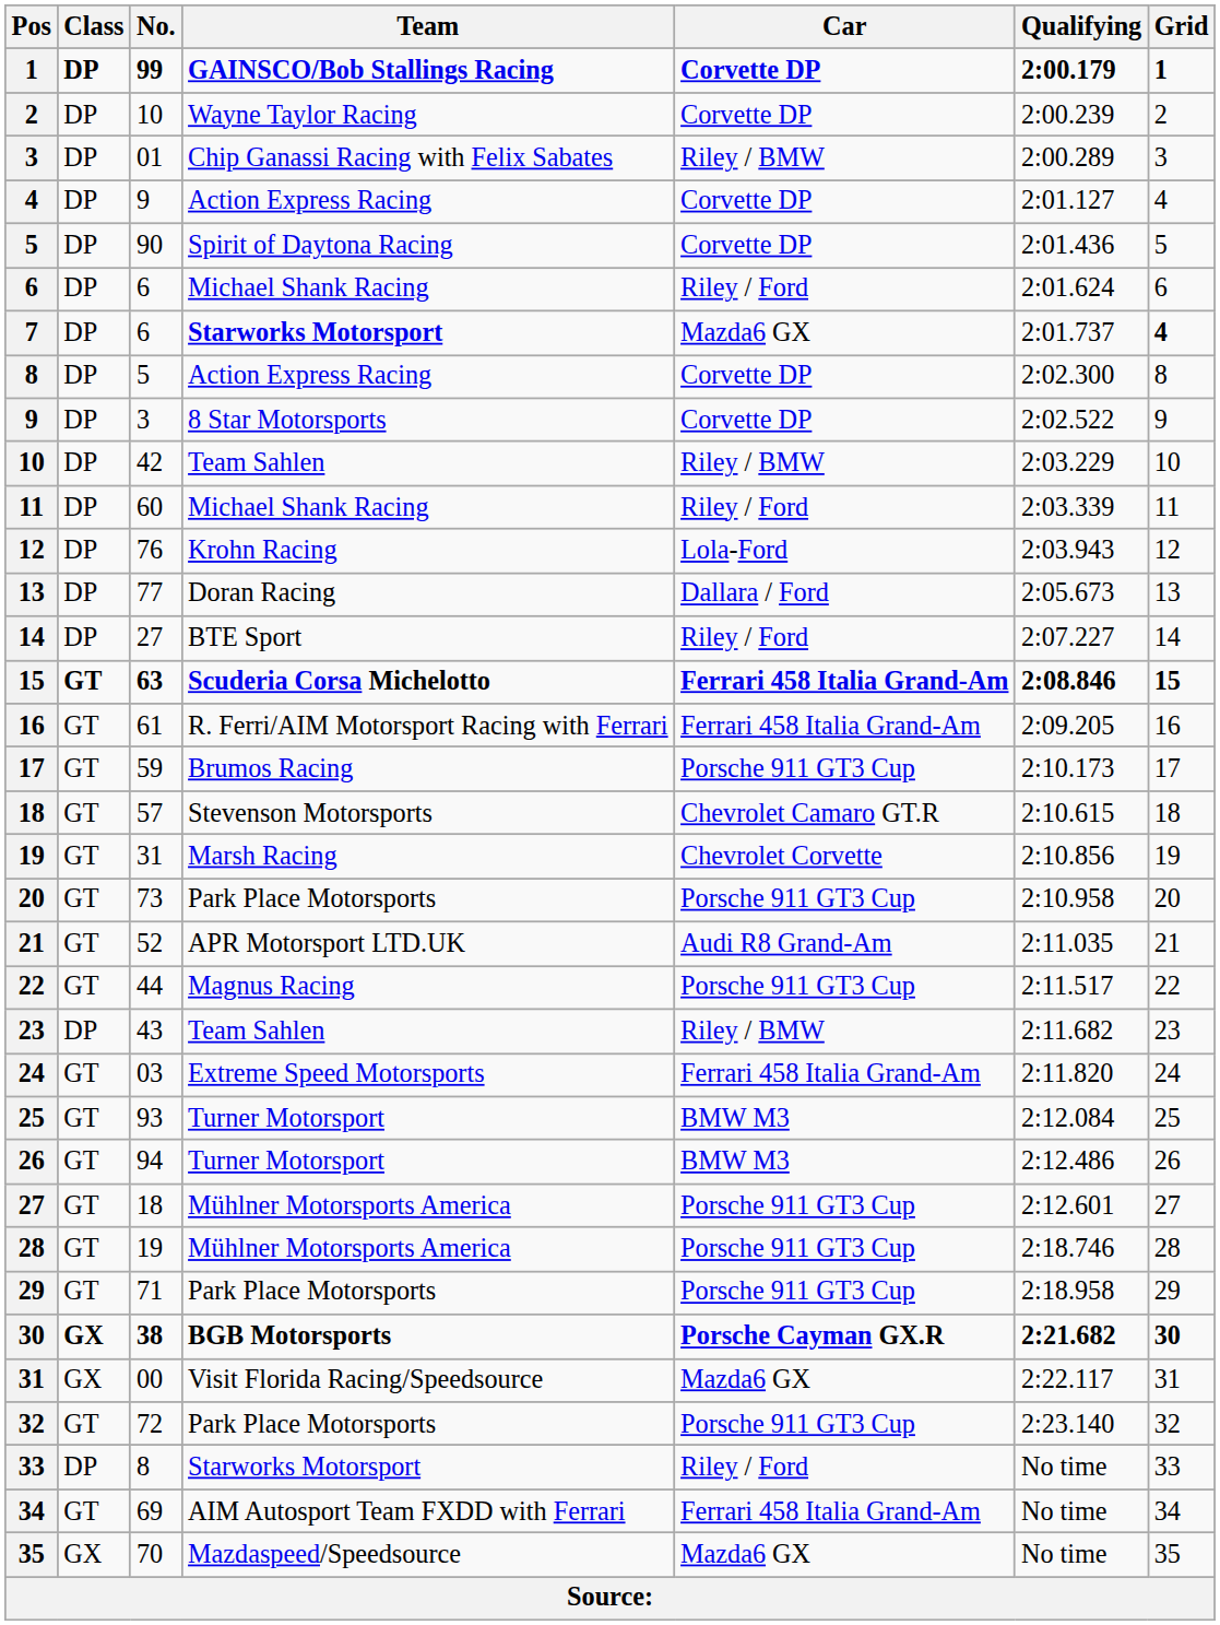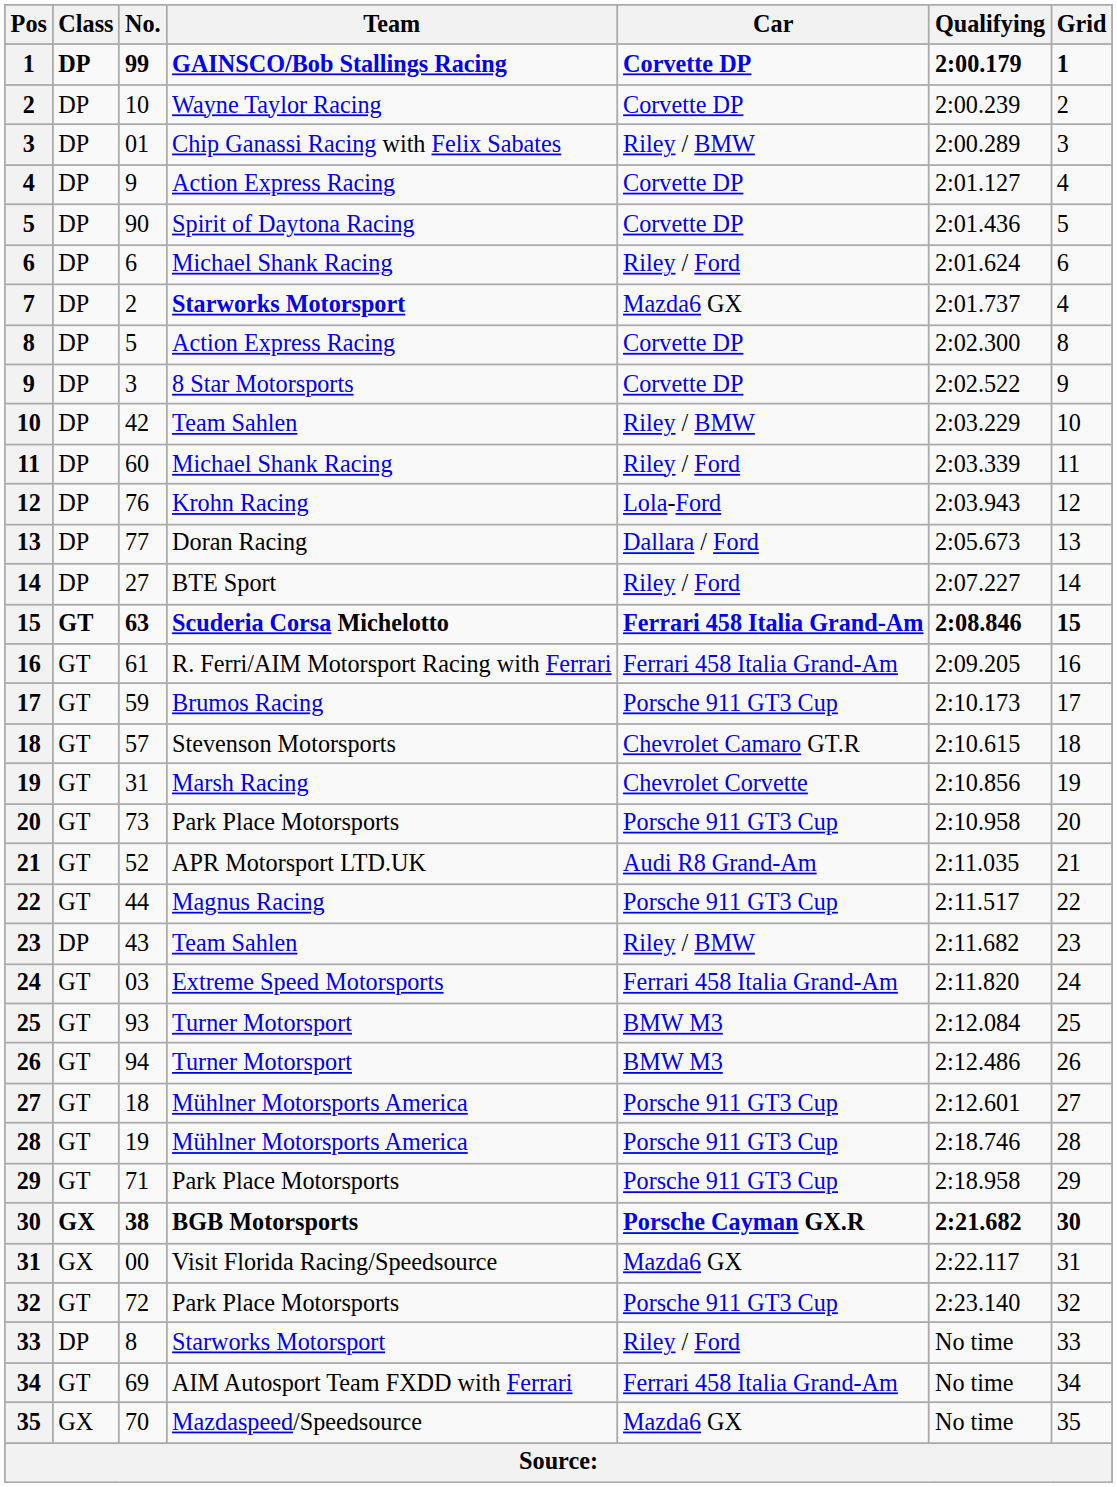 <table class="wikitable" style="font-size: 85%;">
 <tr>
 <th>Pos</th>
 <th>Class</th>
 <th>No.</th>
 <th>Team</th>
 <th>Car</th>
 <th>Qualifying</th>
 <th>Grid</th>
 </tr>
 <tr>
 <th>1</th>
 <td><strong>DP</strong></td>
 <td><strong>99</strong></td>
 <td><strong><a href='#'>GAINSCO/Bob Stallings Racing</a></strong></td>
 <td><a href='#'><strong>Corvette DP</strong></a></td>
 <td><strong>2:00.179</strong></td>
 <td><strong>1</strong></td>
 </tr>
 <tr>
 <th>2</th>
 <td>DP</td>
 <td>10</td>
 <td><a href='#'>Wayne Taylor Racing</a></td>
 <td><a href='#'>Corvette DP</a></td>
 <td>2:00.239</td>
 <td>2</td>
 </tr>
 <tr>
 <th>3</th>
 <td>DP</td>
 <td>01</td>
 <td><a href='#'>Chip Ganassi Racing</a> with <a href='#'>Felix Sabates</a></td>
 <td><a href='#'>Riley</a> / <a href='#'>BMW</a></td>
 <td>2:00.289</td>
 <td>3</td>
 </tr>
 <tr>
 <th>4</th>
 <td>DP</td>
 <td>9</td>
 <td><a href='#'>Action Express Racing</a></td>
 <td><a href='#'>Corvette DP</a></td>
 <td>2:01.127</td>
 <td>4</td>
 </tr>
 <tr>
 <th>5</th>
 <td>DP</td>
 <td>90</td>
 <td><a href='#'>Spirit of Daytona Racing</a></td>
 <td><a href='#'>Corvette DP</a></td>
 <td>2:01.436</td>
 <td>5</td>
 </tr>
 <tr>
 <th>6</th>
 <td>DP</td>
 <td>6</td>
 <td><a href='#'>Michael Shank Racing</a></td>
 <td><a href='#'>Riley</a> / <a href='#'>Ford</a></td>
 <td>2:01.624</td>
 <td>6</td>
 </tr>
 <tr>
 <th>7</th>
 <td>DP</td>
-<td>6</td>
+<td>2</td>
 <td><strong><a href='#'>Starworks Motorsport</a></strong></td>
 <td><a href='#'>Mazda6</a> GX</td>
 <td>2:01.737</td>
-<td><strong>4</strong></td>
+<td>4</td>
 </tr>
 <tr>
 <th>8</th>
 <td>DP</td>
 <td>5</td>
 <td><a href='#'>Action Express Racing</a></td>
 <td><a href='#'>Corvette DP</a></td>
 <td>2:02.300</td>
 <td>8</td>
 </tr>
 <tr>
 <th>9</th>
 <td>DP</td>
 <td>3</td>
 <td><a href='#'>8 Star Motorsports</a></td>
 <td><a href='#'>Corvette DP</a></td>
 <td>2:02.522</td>
 <td>9</td>
 </tr>
 <tr>
 <th>10</th>
 <td>DP</td>
 <td>42</td>
 <td><a href='#'>Team Sahlen</a></td>
 <td><a href='#'>Riley</a> / <a href='#'>BMW</a></td>
 <td>2:03.229</td>
 <td>10</td>
 </tr>
 <tr>
 <th>11</th>
 <td>DP</td>
 <td>60</td>
 <td><a href='#'>Michael Shank Racing</a></td>
 <td><a href='#'>Riley</a> / <a href='#'>Ford</a></td>
 <td>2:03.339</td>
 <td>11</td>
 </tr>
 <tr>
 <th>12</th>
 <td>DP</td>
 <td>76</td>
 <td><a href='#'>Krohn Racing</a></td>
 <td><a href='#'>Lola</a>-<a href='#'>Ford</a></td>
 <td>2:03.943</td>
 <td>12</td>
 </tr>
 <tr>
 <th>13</th>
 <td>DP</td>
 <td>77</td>
 <td>Doran Racing</td>
 <td><a href='#'>Dallara</a> / <a href='#'>Ford</a></td>
 <td>2:05.673</td>
 <td>13</td>
 </tr>
 <tr>
 <th>14</th>
 <td>DP</td>
 <td>27</td>
 <td>BTE Sport</td>
 <td><a href='#'>Riley</a> / <a href='#'>Ford</a></td>
 <td>2:07.227</td>
 <td>14</td>
 </tr>
 <tr>
 <th>15</th>
 <td><strong>GT</strong></td>
 <td><strong>63</strong></td>
 <td><strong><a href='#'>Scuderia Corsa</a> Michelotto</strong></td>
 <td><a href='#'><strong>Ferrari 458 Italia Grand-Am</strong></a></td>
 <td><strong>2:08.846</strong></td>
 <td><strong>15</strong></td>
 </tr>
 <tr>
 <th>16</th>
 <td>GT</td>
 <td>61</td>
 <td>R. Ferri/AIM Motorsport Racing with <a href='#'>Ferrari</a></td>
 <td><a href='#'>Ferrari 458 Italia Grand-Am</a></td>
 <td>2:09.205</td>
 <td>16</td>
 </tr>
 <tr>
 <th><strong>17</strong></th>
 <td>GT</td>
 <td>59</td>
 <td><a href='#'>Brumos Racing</a></td>
 <td><a href='#'>Porsche 911 GT3 Cup</a></td>
 <td>2:10.173</td>
 <td>17</td>
 </tr>
 <tr>
 <th>18</th>
 <td>GT</td>
 <td>57</td>
 <td>Stevenson Motorsports</td>
 <td><a href='#'>Chevrolet Camaro</a> GT.R</td>
 <td>2:10.615</td>
 <td>18</td>
 </tr>
 <tr>
 <th>19</th>
 <td>GT</td>
 <td>31</td>
 <td><a href='#'>Marsh Racing</a></td>
 <td><a href='#'>Chevrolet Corvette</a></td>
 <td>2:10.856</td>
 <td>19</td>
 </tr>
 <tr>
 <th>20</th>
 <td>GT</td>
 <td>73</td>
 <td>Park Place Motorsports</td>
 <td><a href='#'>Porsche 911 GT3 Cup</a></td>
 <td>2:10.958</td>
 <td>20</td>
 </tr>
 <tr>
 <th>21</th>
 <td>GT</td>
 <td>52</td>
 <td>APR Motorsport LTD.UK</td>
 <td><a href='#'>Audi R8 Grand-Am</a></td>
 <td>2:11.035</td>
 <td>21</td>
 </tr>
 <tr>
 <th>22</th>
 <td>GT</td>
 <td>44</td>
 <td><a href='#'>Magnus Racing</a></td>
 <td><a href='#'>Porsche 911 GT3 Cup</a></td>
 <td>2:11.517</td>
 <td>22</td>
 </tr>
 <tr>
 <th>23</th>
 <td>DP</td>
 <td>43</td>
 <td><a href='#'>Team Sahlen</a></td>
 <td><a href='#'>Riley</a> / <a href='#'>BMW</a></td>
 <td>2:11.682</td>
 <td>23</td>
 </tr>
 <tr>
 <th>24</th>
 <td>GT</td>
 <td>03</td>
 <td><a href='#'>Extreme Speed Motorsports</a></td>
 <td><a href='#'>Ferrari 458 Italia Grand-Am</a></td>
 <td>2:11.820</td>
 <td>24</td>
 </tr>
 <tr>
 <th>25</th>
 <td>GT</td>
 <td>93</td>
 <td><a href='#'>Turner Motorsport</a></td>
 <td><a href='#'>BMW M3</a></td>
 <td>2:12.084</td>
 <td>25</td>
 </tr>
 <tr>
 <th>26</th>
 <td>GT</td>
 <td>94</td>
 <td><a href='#'>Turner Motorsport</a></td>
 <td><a href='#'>BMW M3</a></td>
 <td>2:12.486</td>
 <td>26</td>
 </tr>
 <tr>
 <th>27</th>
 <td>GT</td>
 <td>18</td>
 <td><a href='#'>Mühlner Motorsports America</a></td>
 <td><a href='#'>Porsche 911 GT3 Cup</a></td>
 <td>2:12.601</td>
 <td>27</td>
 </tr>
 <tr>
 <th>28</th>
 <td>GT</td>
 <td>19</td>
 <td><a href='#'>Mühlner Motorsports America</a></td>
 <td><a href='#'>Porsche 911 GT3 Cup</a></td>
 <td>2:18.746</td>
 <td>28</td>
 </tr>
 <tr>
 <th>29</th>
 <td>GT</td>
 <td>71</td>
 <td>Park Place Motorsports</td>
 <td><a href='#'>Porsche 911 GT3 Cup</a></td>
 <td>2:18.958</td>
 <td>29</td>
 </tr>
 <tr>
 <th>30</th>
 <td><strong>GX</strong></td>
 <td><strong>38</strong></td>
 <td><strong>BGB Motorsports</strong></td>
 <td><strong><a href='#'>Porsche Cayman</a> GX.R</strong></td>
 <td><strong>2:21.682</strong></td>
 <td><strong>30</strong></td>
 </tr>
 <tr>
 <th>31</th>
 <td>GX</td>
 <td>00</td>
 <td>Visit Florida Racing/Speedsource</td>
 <td><a href='#'>Mazda6</a> GX</td>
 <td>2:22.117</td>
 <td>31</td>
 </tr>
 <tr>
 <th>32</th>
 <td>GT</td>
 <td>72</td>
 <td>Park Place Motorsports</td>
 <td><a href='#'>Porsche 911 GT3 Cup</a></td>
 <td>2:23.140</td>
 <td>32</td>
 </tr>
 <tr>
 <th>33</th>
 <td>DP</td>
 <td>8</td>
 <td><a href='#'>Starworks Motorsport</a></td>
 <td><a href='#'>Riley</a> / <a href='#'>Ford</a></td>
 <td>No time</td>
 <td>33</td>
 </tr>
 <tr>
 <th>34</th>
 <td>GT</td>
 <td>69</td>
 <td>AIM Autosport Team FXDD with <a href='#'>Ferrari</a></td>
 <td><a href='#'>Ferrari 458 Italia Grand-Am</a></td>
 <td>No time</td>
 <td>34</td>
 </tr>
 <tr>
 <th>35</th>
 <td>GX</td>
 <td>70</td>
 <td><a href='#'>Mazdaspeed</a>/Speedsource</td>
 <td><a href='#'>Mazda6</a> GX</td>
 <td>No time</td>
 <td>35</td>
 </tr>
 <tr>
 <th colspan="7">Source:</th>
 </tr>
 </table>
